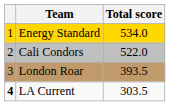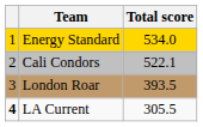 <table class="wikitable" style="text-align:center;">
 <tr>
 <th></th>
 <th>Team</th>
 <th>Total score</th>
 </tr>
 <tr>
 <td style="background-color:gold;">1</td>
 <td style="text-align:left; background-color:gold;"> Energy Standard</td>
 <td style="background-color:gold;">534.0</td>
 </tr>
 <tr>
 <td style="background-color:silver;">2</td>
 <td style="text-align:left; background-color:silver;"> Cali Condors</td>
-<td style="background-color:silver;">522.0</td>
+<td style="background-color:silver;">522.1</td>
 </tr>
 <tr>
 <td style="background-color:#C19A6B;">3</td>
 <td style="text-align:left; background-color:#C19A6B;"> London Roar</td>
 <td style="background-color:#C19A6B;">393.5</td>
 </tr>
 <tr>
 <td><strong>4</strong></td>
 <td style="text-align:left;"> LA Current</td>
-<td>303.5</td>
+<td>305.5</td>
 </tr>
 </table>
